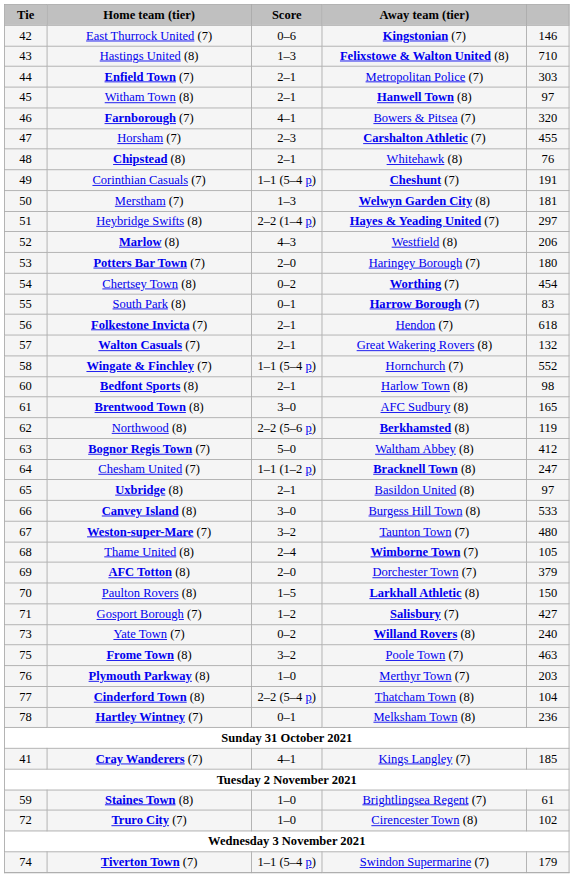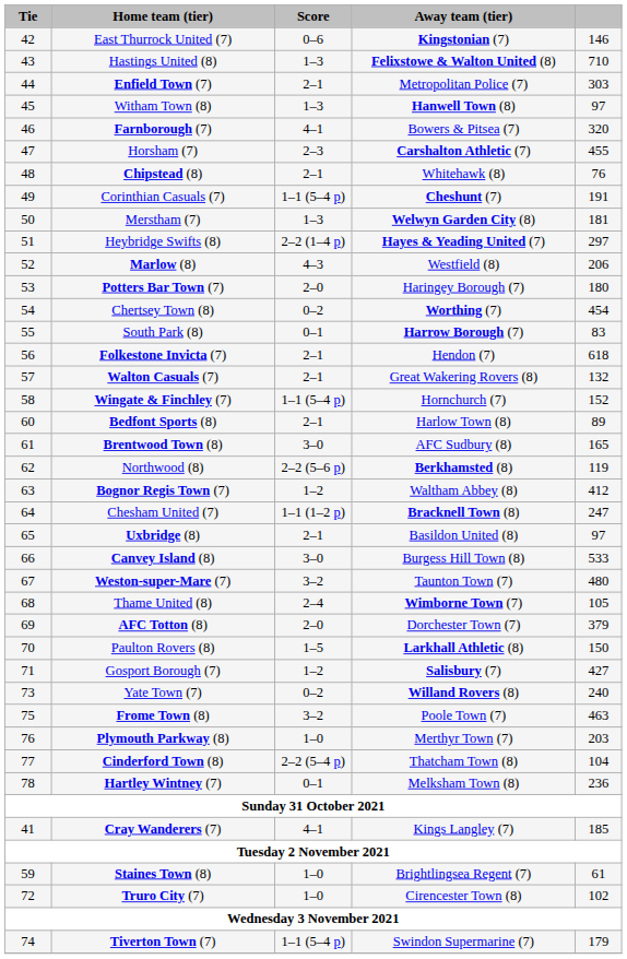 <table class="wikitable" style="width: 650px; background:WhiteSmoke; text-align:center; font-size:90%">
 <tr>
 <td scope="col" style="width:  7.50%; background:silver;"><strong>Tie</strong></td>
 <td scope="col" style="width: 36.25%; background:silver;"><strong>Home team (tier)</strong></td>
 <td scope="col" style="width: 12.50%; background:silver;"><strong>Score</strong></td>
 <td scope="col" style="width: 36.25%; background:silver;"><strong>Away team (tier)</strong></td>
 <td scope="col" style="width:  7.50%; background:silver;"><strong></strong></td>
 </tr>
 <tr>
 <td>42</td>
 <td><a href='#'>East Thurrock United</a> (7)</td>
 <td>0–6</td>
 <td><strong><a href='#'>Kingstonian</a></strong> (7)</td>
 <td>146</td>
 </tr>
 <tr>
 <td>43</td>
 <td><a href='#'>Hastings United</a> (8)</td>
 <td>1–3</td>
 <td><strong><a href='#'>Felixstowe & Walton United</a></strong> (8)</td>
 <td>710</td>
 </tr>
 <tr>
 <td>44</td>
 <td><strong><a href='#'>Enfield Town</a></strong> (7)</td>
 <td>2–1</td>
 <td><a href='#'>Metropolitan Police</a> (7)</td>
 <td>303</td>
 </tr>
 <tr>
 <td>45</td>
 <td><a href='#'>Witham Town</a> (8)</td>
-<td>2–1</td>
+<td>1–3</td>
 <td><strong><a href='#'>Hanwell Town</a></strong> (8)</td>
 <td>97</td>
 </tr>
 <tr>
 <td>46</td>
 <td><strong><a href='#'>Farnborough</a></strong> (7)</td>
 <td>4–1</td>
 <td><a href='#'>Bowers & Pitsea</a> (7)</td>
 <td>320</td>
 </tr>
 <tr>
 <td>47</td>
 <td><a href='#'>Horsham</a> (7)</td>
 <td>2–3</td>
 <td><strong><a href='#'>Carshalton Athletic</a></strong> (7)</td>
 <td>455</td>
 </tr>
 <tr>
 <td>48</td>
 <td><strong><a href='#'>Chipstead</a></strong> (8)</td>
 <td>2–1</td>
 <td><a href='#'>Whitehawk</a> (8)</td>
 <td>76</td>
 </tr>
 <tr>
 <td>49</td>
 <td><a href='#'>Corinthian Casuals</a> (7)</td>
 <td>1–1 (5–4 <a href='#'>p</a>)</td>
 <td><strong><a href='#'>Cheshunt</a></strong> (7)</td>
 <td>191</td>
 </tr>
 <tr>
 <td>50</td>
 <td><a href='#'>Merstham</a> (7)</td>
 <td>1–3</td>
 <td><strong><a href='#'>Welwyn Garden City</a></strong> (8)</td>
 <td>181</td>
 </tr>
 <tr>
 <td>51</td>
 <td><a href='#'>Heybridge Swifts</a> (8)</td>
 <td>2–2 (1–4 <a href='#'>p</a>)</td>
 <td><strong><a href='#'>Hayes & Yeading United</a></strong> (7)</td>
 <td>297</td>
 </tr>
 <tr>
 <td>52</td>
 <td><strong><a href='#'>Marlow</a></strong> (8)</td>
 <td>4–3</td>
 <td><a href='#'>Westfield</a> (8)</td>
 <td>206</td>
 </tr>
 <tr>
 <td>53</td>
 <td><strong><a href='#'>Potters Bar Town</a></strong> (7)</td>
 <td>2–0</td>
 <td><a href='#'>Haringey Borough</a> (7)</td>
 <td>180</td>
 </tr>
 <tr>
 <td>54</td>
 <td><a href='#'>Chertsey Town</a> (8)</td>
 <td>0–2</td>
 <td><strong><a href='#'>Worthing</a></strong> (7)</td>
 <td>454</td>
 </tr>
 <tr>
 <td>55</td>
 <td><a href='#'>South Park</a> (8)</td>
 <td>0–1</td>
 <td><strong><a href='#'>Harrow Borough</a></strong> (7)</td>
 <td>83</td>
 </tr>
 <tr>
 <td>56</td>
 <td><strong><a href='#'>Folkestone Invicta</a></strong> (7)</td>
 <td>2–1</td>
 <td><a href='#'>Hendon</a> (7)</td>
 <td>618</td>
 </tr>
 <tr>
 <td>57</td>
 <td><strong><a href='#'>Walton Casuals</a></strong> (7)</td>
 <td>2–1</td>
 <td><a href='#'>Great Wakering Rovers</a> (8)</td>
 <td>132</td>
 </tr>
 <tr>
 <td>58</td>
 <td><strong><a href='#'>Wingate & Finchley</a></strong> (7)</td>
 <td>1–1 (5–4 <a href='#'>p</a>)</td>
 <td><a href='#'>Hornchurch</a> (7)</td>
-<td>552</td>
+<td>152</td>
 </tr>
 <tr>
 <td>60</td>
 <td><strong><a href='#'>Bedfont Sports</a></strong> (8)</td>
 <td>2–1</td>
 <td><a href='#'>Harlow Town</a> (8)</td>
-<td>98</td>
+<td>89</td>
 </tr>
 <tr>
 <td>61</td>
 <td><strong><a href='#'>Brentwood Town</a></strong> (8)</td>
 <td>3–0</td>
 <td><a href='#'>AFC Sudbury</a> (8)</td>
 <td>165</td>
 </tr>
 <tr>
 <td>62</td>
 <td><a href='#'>Northwood</a> (8)</td>
 <td>2–2 (5–6 <a href='#'>p</a>)</td>
 <td><strong><a href='#'>Berkhamsted</a></strong> (8)</td>
 <td>119</td>
 </tr>
 <tr>
 <td>63</td>
 <td><strong><a href='#'>Bognor Regis Town</a></strong> (7)</td>
-<td>5–0</td>
+<td>1–2</td>
 <td><a href='#'>Waltham Abbey</a> (8)</td>
 <td>412</td>
 </tr>
 <tr>
 <td>64</td>
 <td><a href='#'>Chesham United</a> (7)</td>
 <td>1–1 (1–2 <a href='#'>p</a>)</td>
 <td><strong><a href='#'>Bracknell Town</a></strong> (8)</td>
 <td>247</td>
 </tr>
 <tr>
 <td>65</td>
 <td><strong><a href='#'>Uxbridge</a></strong> (8)</td>
 <td>2–1</td>
 <td><a href='#'>Basildon United</a> (8)</td>
 <td>97</td>
 </tr>
 <tr>
 <td>66</td>
 <td><strong><a href='#'>Canvey Island</a></strong> (8)</td>
 <td>3–0</td>
 <td><a href='#'>Burgess Hill Town</a> (8)</td>
 <td>533</td>
 </tr>
 <tr>
 <td>67</td>
 <td><strong><a href='#'>Weston-super-Mare</a></strong> (7)</td>
 <td>3–2</td>
 <td><a href='#'>Taunton Town</a> (7)</td>
 <td>480</td>
 </tr>
 <tr>
 <td>68</td>
 <td><a href='#'>Thame United</a> (8)</td>
 <td>2–4</td>
 <td><strong><a href='#'>Wimborne Town</a></strong> (7)</td>
 <td>105</td>
 </tr>
 <tr>
 <td>69</td>
 <td><strong><a href='#'>AFC Totton</a></strong> (8)</td>
 <td>2–0</td>
 <td><a href='#'>Dorchester Town</a> (7)</td>
 <td>379</td>
 </tr>
 <tr>
 <td>70</td>
 <td><a href='#'>Paulton Rovers</a> (8)</td>
 <td>1–5</td>
 <td><strong><a href='#'>Larkhall Athletic</a></strong> (8)</td>
 <td>150</td>
 </tr>
 <tr>
 <td>71</td>
 <td><a href='#'>Gosport Borough</a> (7)</td>
 <td>1–2</td>
 <td><strong><a href='#'>Salisbury</a></strong> (7)</td>
 <td>427</td>
 </tr>
 <tr>
 <td>73</td>
 <td><a href='#'>Yate Town</a> (7)</td>
 <td>0–2</td>
 <td><strong><a href='#'>Willand Rovers</a></strong> (8)</td>
 <td>240</td>
 </tr>
 <tr>
 <td>75</td>
 <td><strong><a href='#'>Frome Town</a></strong> (8)</td>
 <td>3–2</td>
 <td><a href='#'>Poole Town</a> (7)</td>
 <td>463</td>
 </tr>
 <tr>
 <td>76</td>
 <td><strong><a href='#'>Plymouth Parkway</a></strong> (8)</td>
 <td>1–0</td>
 <td><a href='#'>Merthyr Town</a> (7)</td>
 <td>203</td>
 </tr>
 <tr>
 <td>77</td>
 <td><strong><a href='#'>Cinderford Town</a></strong> (8)</td>
 <td>2–2 (5–4 <a href='#'>p</a>)</td>
 <td><a href='#'>Thatcham Town</a> (8)</td>
 <td>104</td>
 </tr>
 <tr>
 <td>78</td>
 <td><strong><a href='#'>Hartley Wintney</a></strong> (7)</td>
 <td>0–1</td>
 <td><a href='#'>Melksham Town</a> (8)</td>
 <td>236</td>
 </tr>
 <tr>
 <td colspan="5" style= background:White><strong>Sunday 31 October 2021</strong></td>
 </tr>
 <tr>
 <td>41</td>
 <td><strong><a href='#'>Cray Wanderers</a></strong> (7)</td>
 <td>4–1</td>
 <td><a href='#'>Kings Langley</a> (7)</td>
 <td>185</td>
 </tr>
 <tr>
 <td colspan="5" style= background:White><strong>Tuesday 2 November 2021</strong></td>
 </tr>
 <tr>
 <td>59</td>
 <td><strong><a href='#'>Staines Town</a></strong> (8)</td>
 <td>1–0</td>
 <td><a href='#'>Brightlingsea Regent</a> (7)</td>
 <td>61</td>
 </tr>
 <tr>
 <td>72</td>
 <td><strong><a href='#'>Truro City</a></strong> (7)</td>
 <td>1–0</td>
 <td><a href='#'>Cirencester Town</a> (8)</td>
 <td>102</td>
 </tr>
 <tr>
 <td colspan="5" style= background:White><strong>Wednesday 3 November 2021</strong></td>
 </tr>
 <tr>
 <td>74</td>
 <td><strong><a href='#'>Tiverton Town</a></strong> (7)</td>
 <td>1–1 (5–4 <a href='#'>p</a>)</td>
 <td><a href='#'>Swindon Supermarine</a> (7)</td>
 <td>179</td>
 </tr>
 <tr>
 </tr>
 </table>
